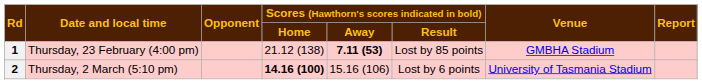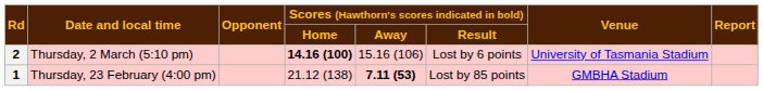 <table class="wikitable" style="text-align:center">
 <tr>
 <th rowspan="2" style="background: #4D2004; color: #FBBF15">Rd</th>
 <th rowspan="2" style="background: #4D2004; color: #FBBF15">Date and local time</th>
 <th rowspan="2" style="background: #4D2004; color: #FBBF15">Opponent</th>
 <th colspan="3" style="background: #4D2004; color: #FBBF15">Scores <small>(Hawthorn's scores indicated in <strong>bold</strong>)</small></th>
 <th rowspan="2" style="background: #4D2004; color: #FBBF15">Venue</th>
 <th rowspan="2" style="background: #4D2004; color: #FBBF15">Report</th>
 </tr>
 <tr>
 <th style="background: #4D2004; color: #FBBF15">Home</th>
 <th style="background: #4D2004; color: #FBBF15">Away</th>
 <th style="background: #4D2004; color: #FBBF15">Result</th>
 </tr>
 <tr style="background:#fcc">
+<th>2</th>
+<td align="left">Thursday, 2 March (5:10 pm)</td>
+<td align="left"></td>
+<td><strong>14.16 (100)</strong></td>
+<td>15.16 (106)</td>
+<td>Lost by 6 points</td>
+<td><a href='#'>University of Tasmania Stadium</a></td>
+<td></td>
+</tr>
+<tr style="background:#fcc">
 <th>1</th>
 <td align="left">Thursday, 23 February (4:00 pm)</td>
 <td align="left"></td>
 <td>21.12 (138)</td>
 <td><strong>7.11 (53)</strong></td>
 <td>Lost by 85 points</td>
 <td><a href='#'>GMBHA Stadium</a></td>
 <td></td>
 </tr>
-<tr style="background:#fcc">
-<th>2</th>
-<td align="left">Thursday, 2 March (5:10 pm)</td>
-<td align="left"></td>
-<td><strong>14.16 (100)</strong></td>
-<td>15.16 (106)</td>
-<td>Lost by 6 points</td>
-<td><a href='#'>University of Tasmania Stadium</a></td>
-<td></td>
-</tr>
 </table>
